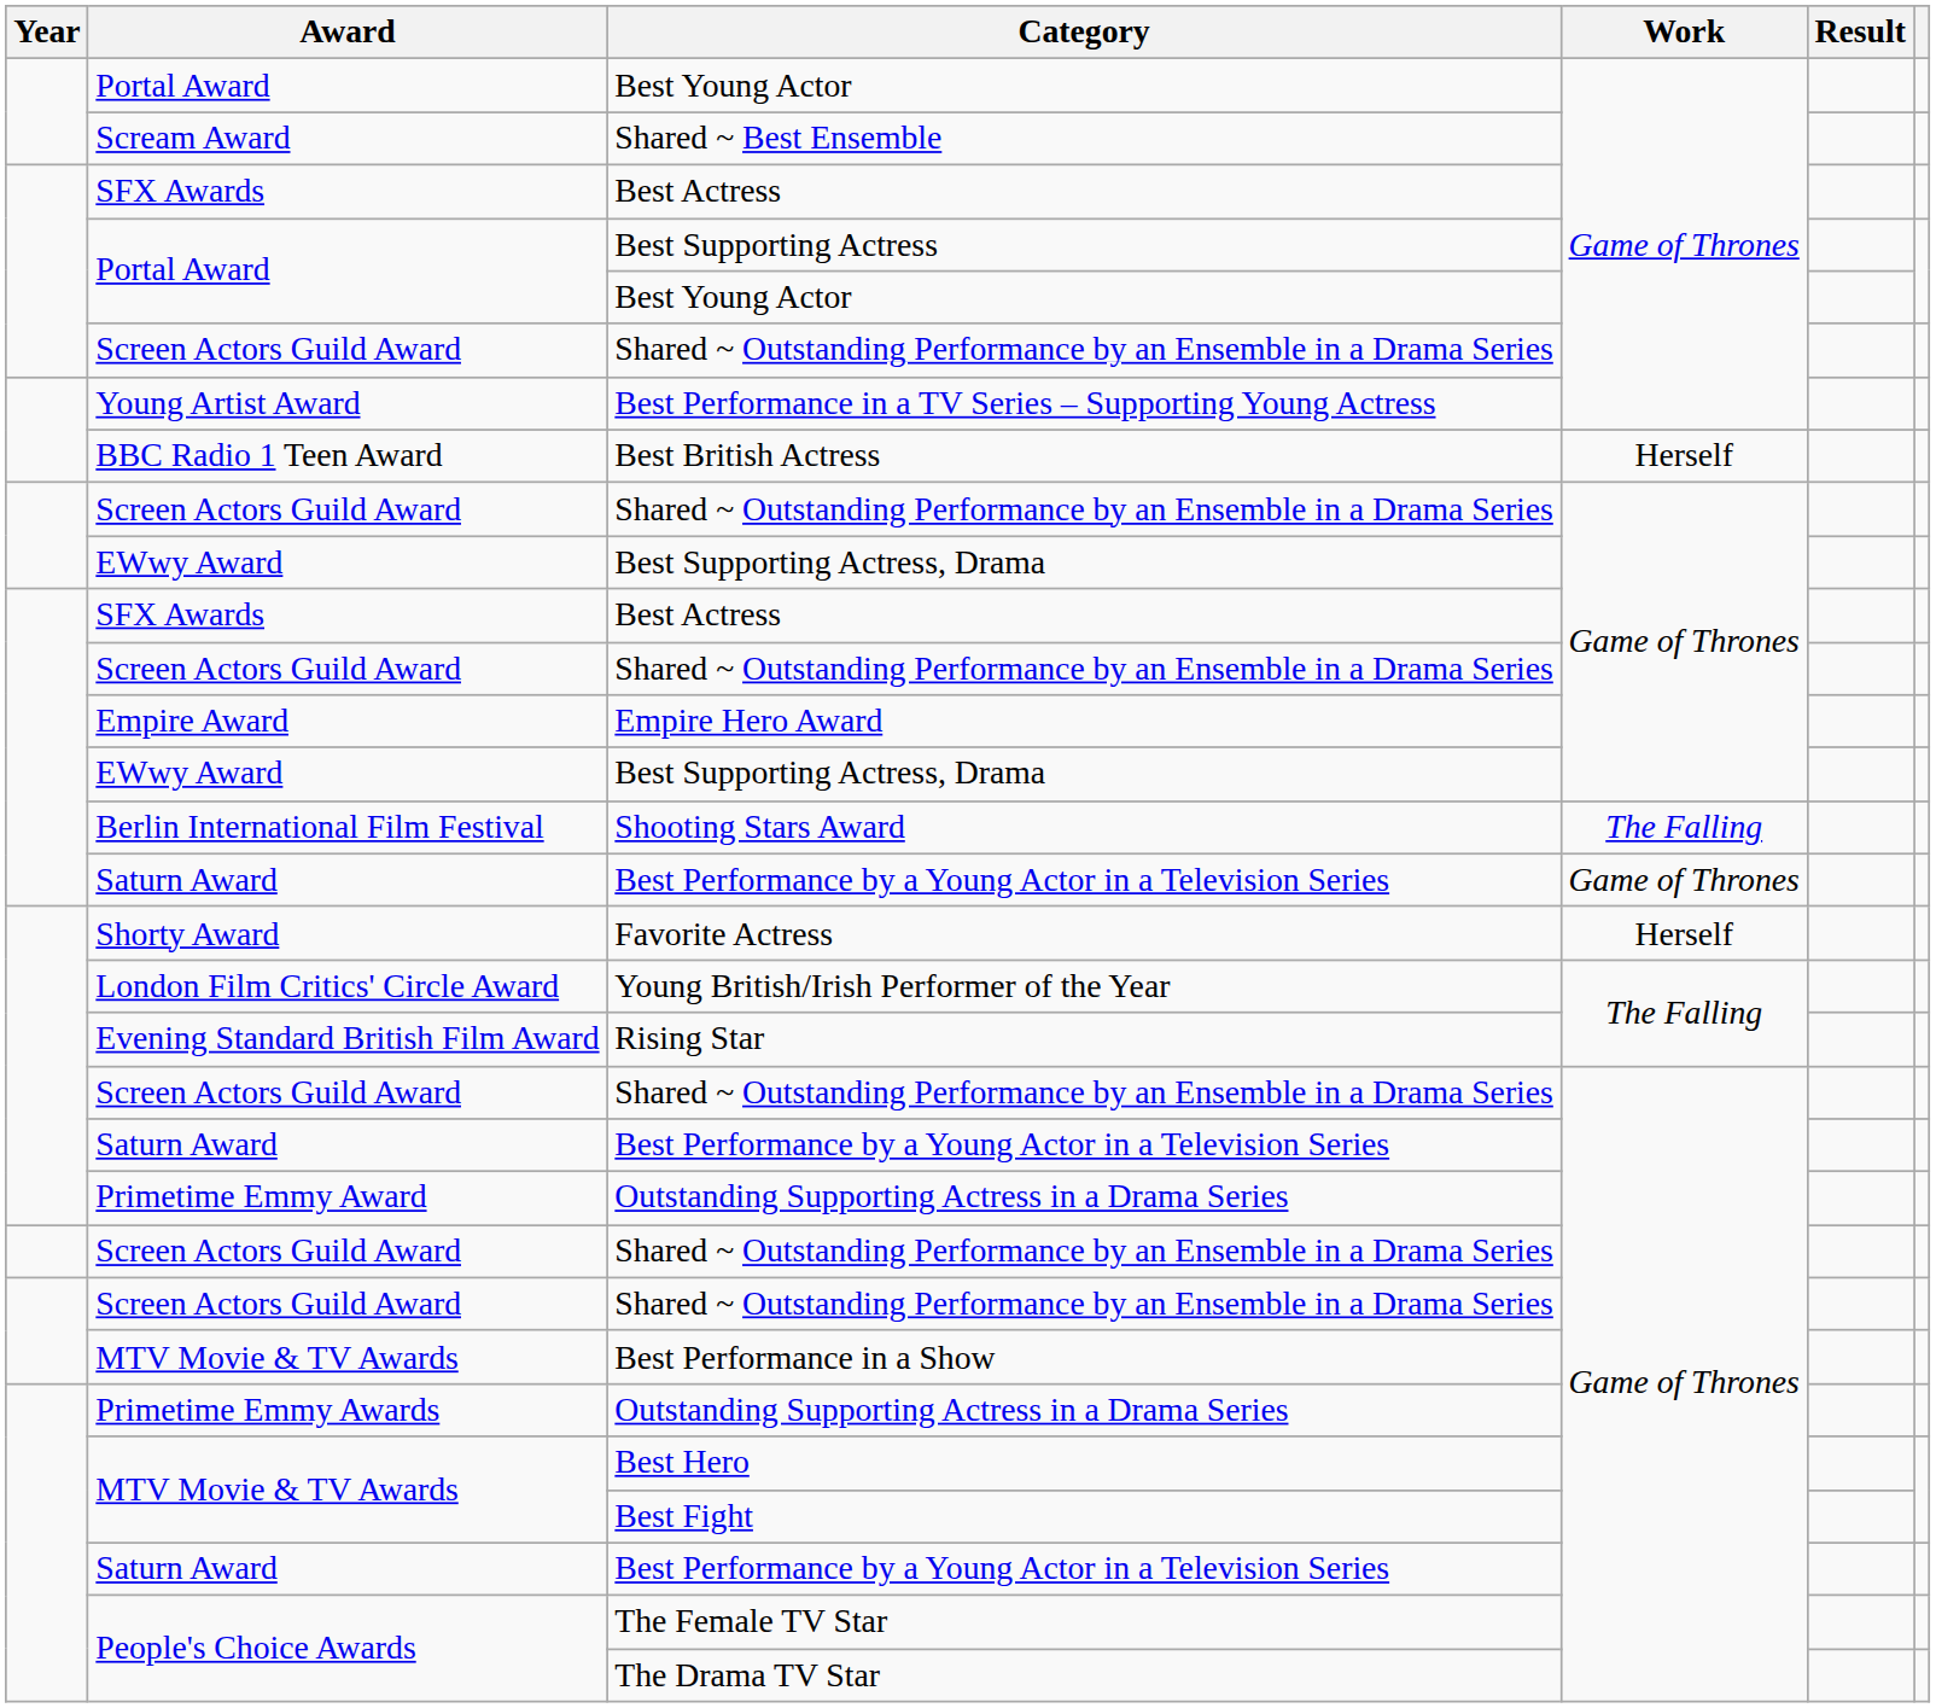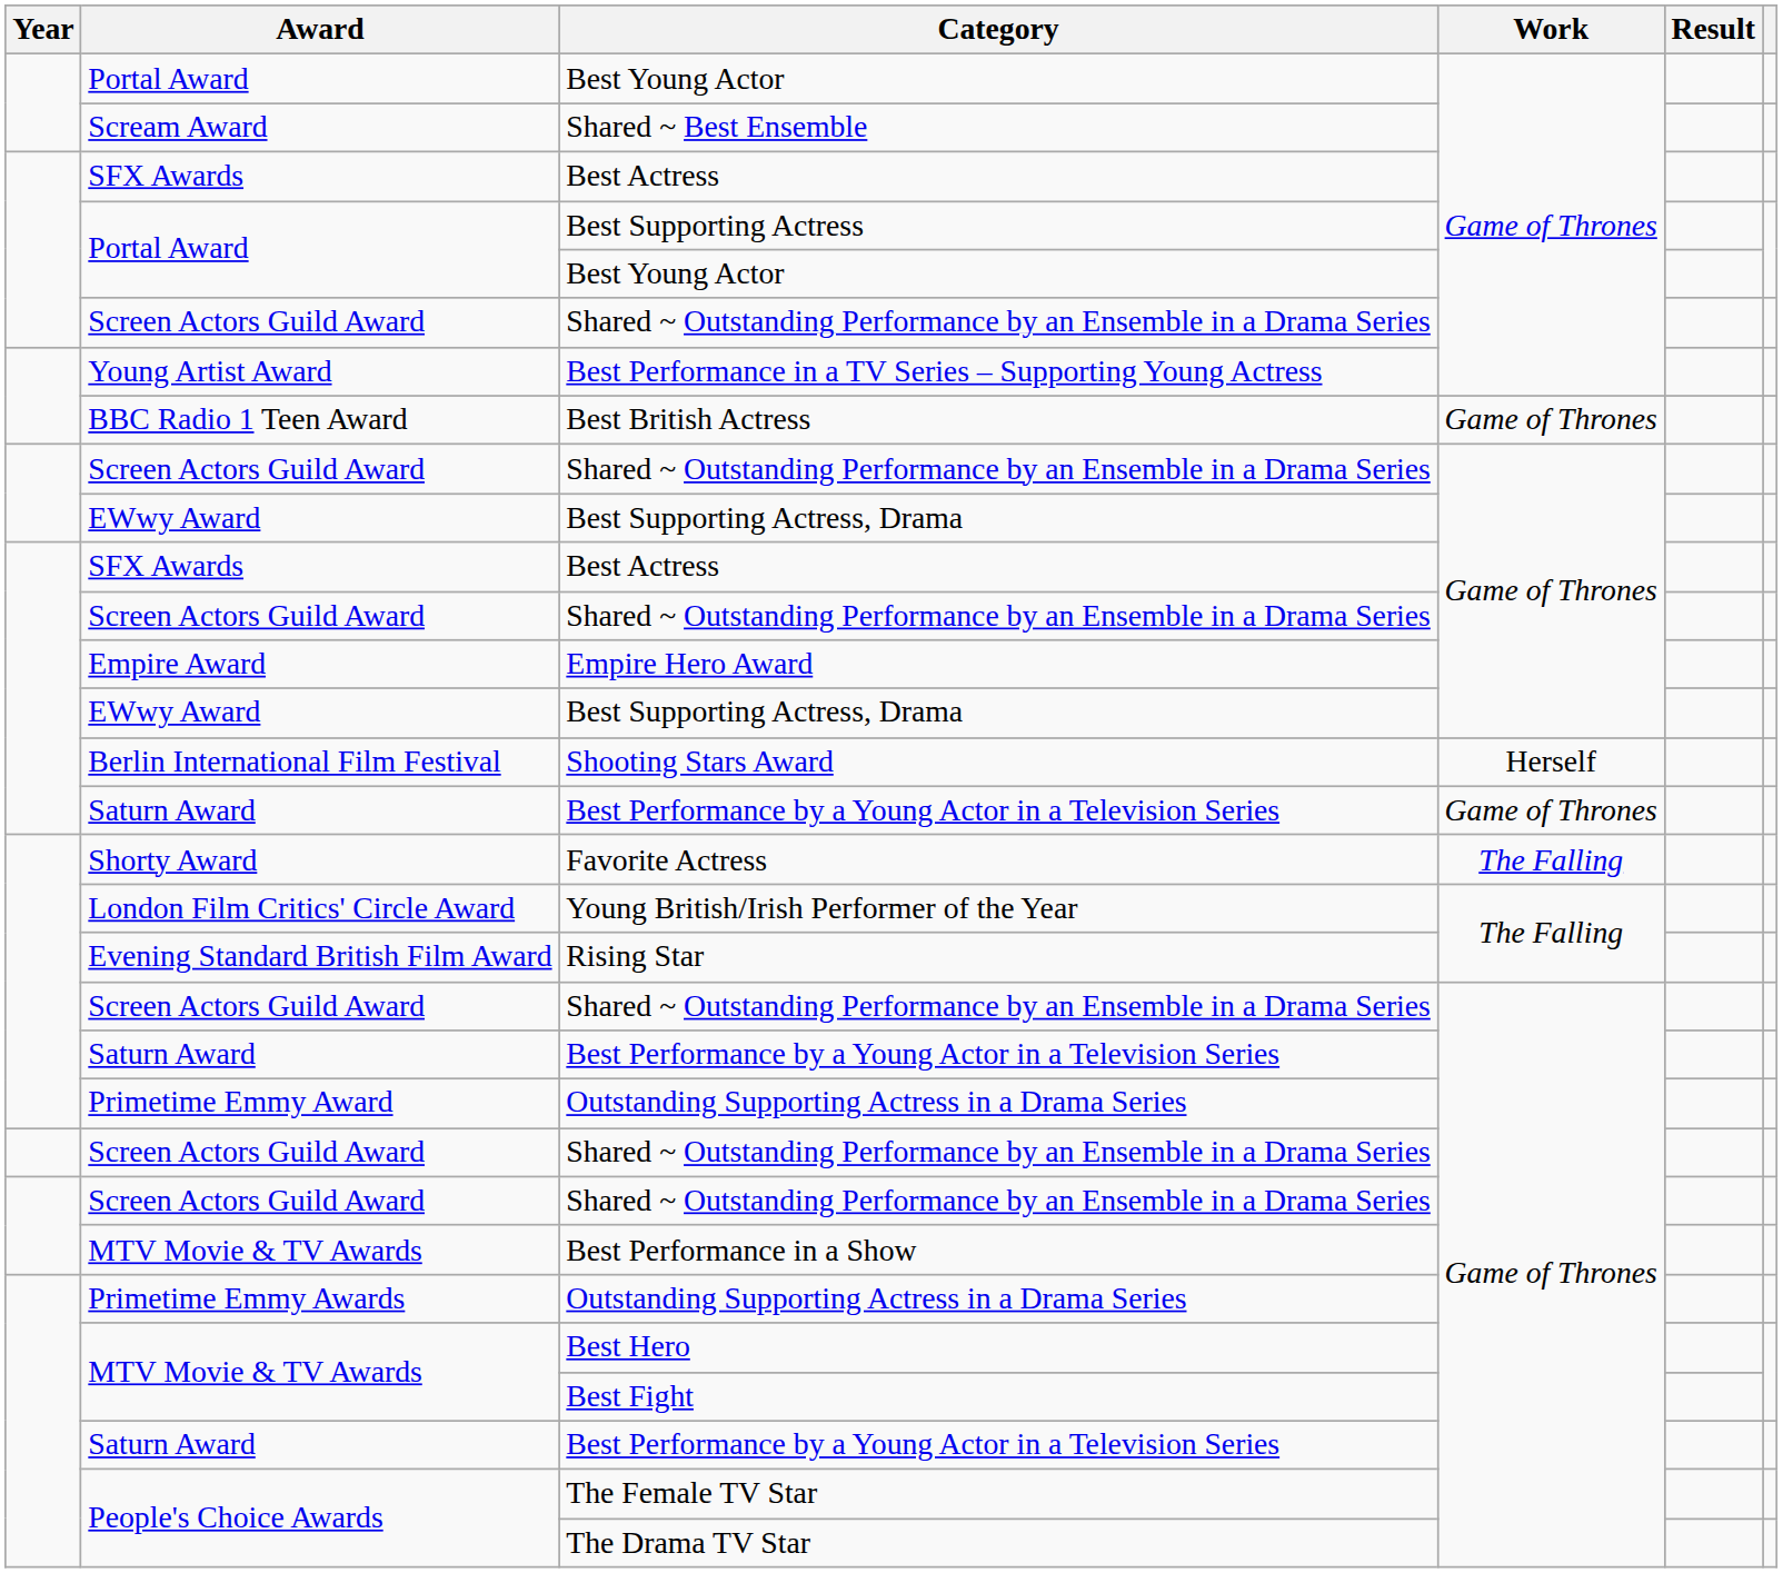 <table class="wikitable sortable">
 <tr>
 <th>Year</th>
 <th>Award</th>
 <th>Category</th>
 <th>Work</th>
 <th>Result</th>
 <th class="unsortable"></th>
 </tr>
 <tr>
 <td rowspan="2"></td>
 <td><a href='#'>Portal Award</a></td>
 <td>Best Young Actor</td>
 <td align="center"rowspan="7"><em><a href='#'>Game of Thrones</a></em></td>
 <td></td>
 <td align="center"></td>
 </tr>
 <tr>
 <td><a href='#'>Scream Award</a></td>
 <td>Shared ~ <a href='#'>Best Ensemble</a></td>
 <td></td>
 <td align="center"></td>
 </tr>
 <tr>
 <td rowspan="4"></td>
 <td><a href='#'>SFX Awards</a></td>
 <td>Best Actress</td>
 <td></td>
 <td align="center"></td>
 </tr>
 <tr>
 <td rowspan="2"><a href='#'>Portal Award</a></td>
 <td>Best Supporting Actress</td>
 <td></td>
 <td rowspan="2" align="center"></td>
 </tr>
 <tr>
 <td>Best Young Actor</td>
 <td></td>
 </tr>
 <tr>
 <td><a href='#'>Screen Actors Guild Award</a></td>
 <td>Shared ~ <a href='#'>Outstanding Performance by an Ensemble in a Drama Series</a></td>
 <td></td>
 <td align="center"></td>
 </tr>
 <tr>
 <td rowspan="2"></td>
 <td><a href='#'>Young Artist Award</a></td>
 <td><a href='#'>Best Performance in a TV Series – Supporting Young Actress</a></td>
 <td></td>
 <td align="center"></td>
 </tr>
 <tr>
 <td><a href='#'>BBC Radio 1</a> Teen Award</td>
 <td>Best British Actress</td>
-<td align="center">Herself</td>
+<td align="center"><em>Game of Thrones</em></td>
 <td></td>
 <td align="center"></td>
 </tr>
 <tr>
 <td rowspan="2"></td>
 <td><a href='#'>Screen Actors Guild Award</a></td>
 <td>Shared ~ <a href='#'>Outstanding Performance by an Ensemble in a Drama Series</a></td>
 <td align="center"rowspan="6"><em>Game of Thrones</em></td>
 <td></td>
 <td align="center"></td>
 </tr>
 <tr>
 <td><a href='#'>EWwy Award</a></td>
 <td>Best Supporting Actress, Drama</td>
 <td></td>
 <td align="center"></td>
 </tr>
 <tr>
 <td rowspan="6"></td>
 <td><a href='#'>SFX Awards</a></td>
 <td>Best Actress</td>
 <td></td>
 <td align="center"></td>
 </tr>
 <tr>
 <td><a href='#'>Screen Actors Guild Award</a></td>
 <td>Shared ~ <a href='#'>Outstanding Performance by an Ensemble in a Drama Series</a></td>
 <td></td>
 <td align="center"></td>
 </tr>
 <tr>
 <td><a href='#'>Empire Award</a></td>
 <td><a href='#'>Empire Hero Award</a></td>
 <td></td>
 <td align="center"></td>
 </tr>
 <tr>
 <td><a href='#'>EWwy Award</a></td>
 <td>Best Supporting Actress, Drama</td>
 <td></td>
 <td align="center"></td>
 </tr>
 <tr>
 <td><a href='#'>Berlin International Film Festival</a></td>
 <td><a href='#'>Shooting Stars Award</a></td>
-<td align="center"><em><a href='#'>The Falling</a></em></td>
+<td align="center">Herself</td>
 <td></td>
 <td align="center"></td>
 </tr>
 <tr>
 <td><a href='#'>Saturn Award</a></td>
 <td><a href='#'>Best Performance by a Young Actor in a Television Series</a></td>
 <td align="center"><em>Game of Thrones</em></td>
 <td></td>
 <td align="center"></td>
 </tr>
 <tr>
 <td rowspan=6></td>
 <td><a href='#'>Shorty Award</a></td>
 <td>Favorite Actress</td>
-<td align="center">Herself</td>
+<td align="center"><em><a href='#'>The Falling</a></em></td>
 <td></td>
 <td align="center"></td>
 </tr>
 <tr>
 <td><a href='#'>London Film Critics' Circle Award</a></td>
 <td>Young British/Irish Performer of the Year</td>
 <td rowspan="2" align="center"><em>The Falling</em></td>
 <td></td>
 <td align="center"></td>
 </tr>
 <tr>
 <td><a href='#'>Evening Standard British Film Award</a></td>
 <td>Rising Star</td>
 <td></td>
 <td align="center"></td>
 </tr>
 <tr>
 <td><a href='#'>Screen Actors Guild Award</a></td>
 <td>Shared ~ <a href='#'>Outstanding Performance by an Ensemble in a Drama Series</a></td>
 <td align="center"rowspan="12"><em>Game of Thrones</em></td>
 <td></td>
 <td align="center"></td>
 </tr>
 <tr>
 <td><a href='#'>Saturn Award</a></td>
 <td><a href='#'>Best Performance by a Young Actor in a Television Series</a></td>
 <td></td>
 <td align="center"></td>
 </tr>
 <tr>
 <td><a href='#'>Primetime Emmy Award</a></td>
 <td><a href='#'>Outstanding Supporting Actress in a Drama Series</a></td>
 <td></td>
 <td style="text-align:center;"></td>
 </tr>
 <tr>
 <td rowspan=1></td>
 <td><a href='#'>Screen Actors Guild Award</a></td>
 <td>Shared ~ <a href='#'>Outstanding Performance by an Ensemble in a Drama Series</a></td>
 <td></td>
 <td align="center"></td>
 </tr>
 <tr>
 <td rowspan=2></td>
 <td><a href='#'>Screen Actors Guild Award</a></td>
 <td>Shared ~ <a href='#'>Outstanding Performance by an Ensemble in a Drama Series</a></td>
 <td></td>
 <td align="center"></td>
 </tr>
 <tr>
 <td><a href='#'>MTV Movie & TV Awards</a></td>
 <td>Best Performance in a Show</td>
 <td></td>
 <td align="center"></td>
 </tr>
 <tr>
 <td rowspan="6"></td>
 <td><a href='#'>Primetime Emmy Awards</a></td>
 <td><a href='#'>Outstanding Supporting Actress in a Drama Series</a></td>
 <td></td>
 <td style="text-align:center;"></td>
 </tr>
 <tr>
 <td rowspan="2"><a href='#'>MTV Movie & TV Awards</a></td>
 <td><a href='#'>Best Hero</a></td>
 <td></td>
 <td rowspan="2" style="text-align:center;"></td>
 </tr>
 <tr>
 <td><a href='#'>Best Fight</a> </td>
 <td></td>
 </tr>
 <tr>
 <td><a href='#'>Saturn Award</a></td>
 <td><a href='#'>Best Performance by a Young Actor in a Television Series</a></td>
 <td></td>
 <td style="text-align:center;"></td>
 </tr>
 <tr>
 <td rowspan="2"><a href='#'>People's Choice Awards</a></td>
 <td>The Female TV Star</td>
 <td></td>
 <td style="text-align:center;"></td>
 </tr>
 <tr>
 <td>The Drama TV Star</td>
 <td></td>
 <td style="text-align:center;"></td>
 </tr>
 </table>
